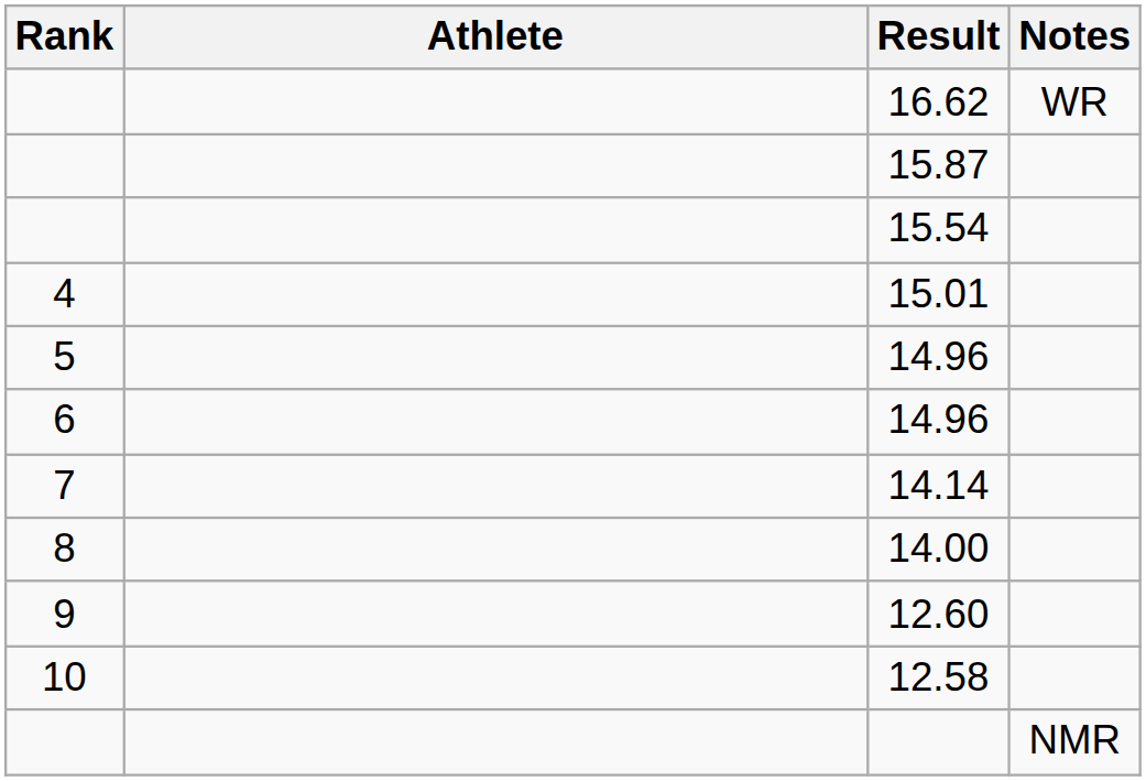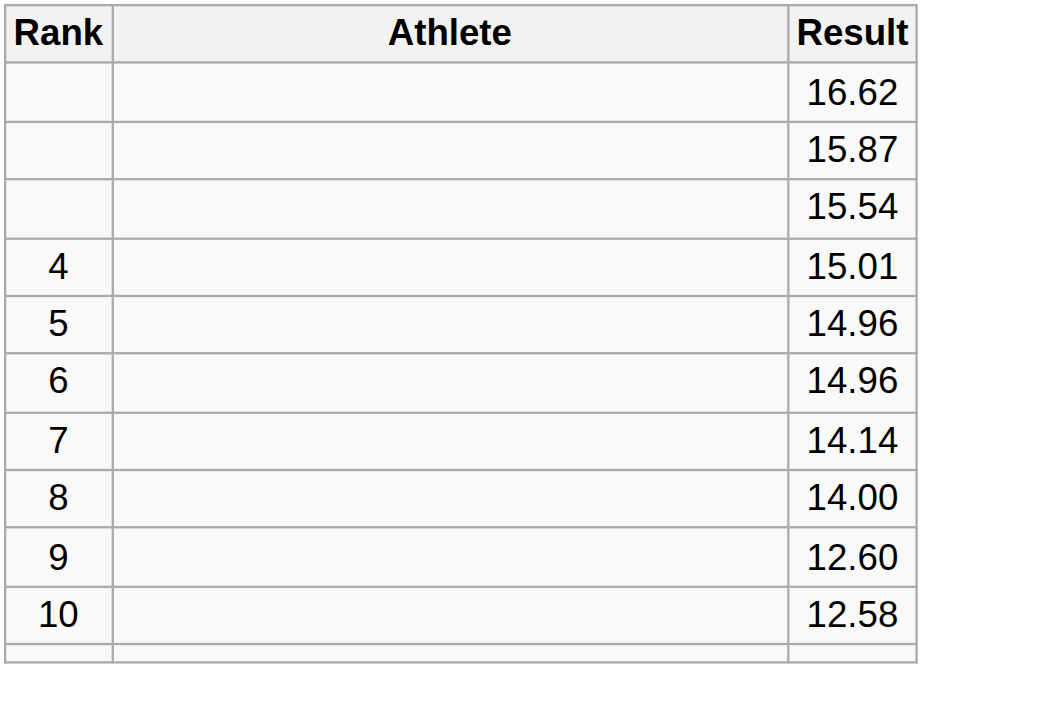 <table class="wikitable" style="text-align:center">
 <tr>
 <th>Rank</th>
 <th Style="width:18em">Athlete</th>
 <th>Result</th>
-<th>Notes</th>
 </tr>
 <tr>
 <td></td>
 <td style="text-align:left"></td>
 <td>16.62</td>
-<td>WR</td>
 </tr>
 <tr>
 <td></td>
 <td style="text-align:left"></td>
 <td>15.87</td>
-<td></td>
 </tr>
 <tr>
 <td></td>
 <td style="text-align:left"></td>
 <td>15.54</td>
-<td></td>
 </tr>
 <tr>
 <td>4</td>
 <td style="text-align:left"></td>
 <td>15.01</td>
-<td></td>
 </tr>
 <tr>
 <td>5</td>
 <td style="text-align:left"></td>
 <td>14.96</td>
-<td></td>
 </tr>
 <tr>
 <td>6</td>
 <td style="text-align:left"></td>
 <td>14.96</td>
-<td></td>
 </tr>
 <tr>
 <td>7</td>
 <td style="text-align:left"></td>
 <td>14.14</td>
-<td></td>
 </tr>
 <tr>
 <td>8</td>
 <td style="text-align:left"></td>
 <td>14.00</td>
-<td></td>
 </tr>
 <tr>
 <td>9</td>
 <td style="text-align:left"></td>
 <td>12.60</td>
-<td></td>
 </tr>
 <tr>
 <td>10</td>
 <td style="text-align:left"></td>
 <td>12.58</td>
-<td></td>
 </tr>
 <tr>
 <td></td>
 <td style="text-align:left"></td>
 <td></td>
-<td>NMR</td>
 </tr>
 </table>
